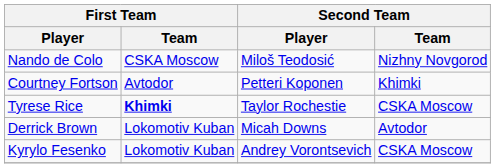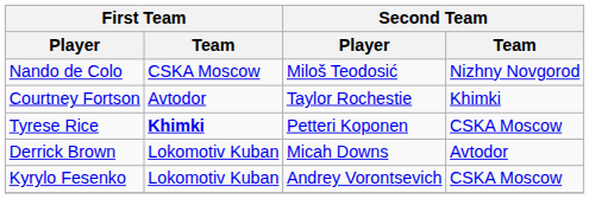 <table class="wikitable">
 <tr>
 <th colspan="2">First Team</th>
 <th colspan=2>Second Team</th>
 </tr>
 <tr>
 <th style="text-align:center;">Player</th>
 <th style="text-align:center;">Team</th>
 <th style="text-align:center;">Player</th>
 <th style="text-align:center;">Team</th>
 </tr>
 <tr>
 <td> <a href='#'>Nando de Colo</a></td>
 <td> <a href='#'>CSKA Moscow</a></td>
 <td> <a href='#'>Miloš Teodosić</a></td>
 <td> <a href='#'>Nizhny Novgorod</a></td>
 </tr>
 <tr>
 <td> <a href='#'>Courtney Fortson</a></td>
 <td> <a href='#'>Avtodor</a></td>
-<td> <a href='#'>Petteri Koponen</a></td>
+<td> <a href='#'>Taylor Rochestie</a></td>
 <td> <a href='#'>Khimki</a></td>
 </tr>
 <tr>
 <td> <a href='#'>Tyrese Rice</a></td>
 <td><strong> <a href='#'>Khimki</a></strong></td>
-<td> <a href='#'>Taylor Rochestie</a></td>
+<td> <a href='#'>Petteri Koponen</a></td>
 <td> <a href='#'>CSKA Moscow</a></td>
 </tr>
 <tr>
 <td> <a href='#'>Derrick Brown</a></td>
 <td> <a href='#'>Lokomotiv Kuban</a></td>
 <td> <a href='#'>Micah Downs</a></td>
 <td> <a href='#'>Avtodor</a></td>
 </tr>
 <tr>
 <td> <a href='#'>Kyrylo Fesenko</a></td>
 <td> <a href='#'>Lokomotiv Kuban</a></td>
 <td> <a href='#'>Andrey Vorontsevich</a></td>
 <td> <a href='#'>CSKA Moscow</a></td>
 </tr>
 <tr>
 </tr>
 </table>
